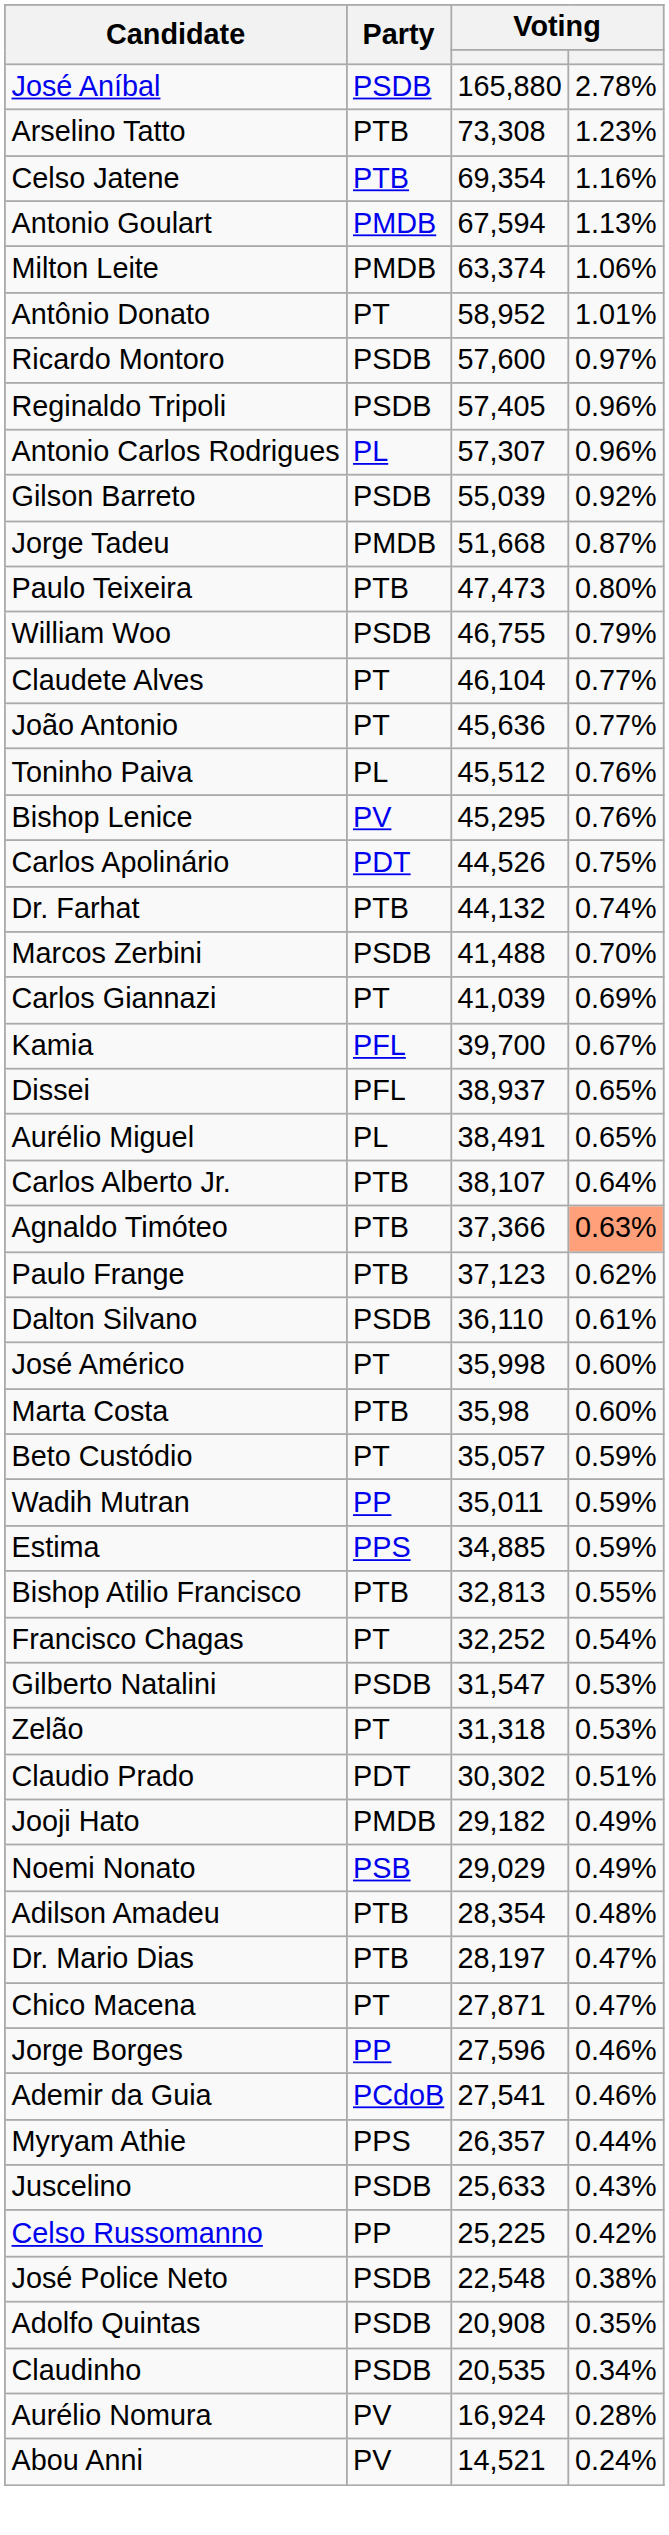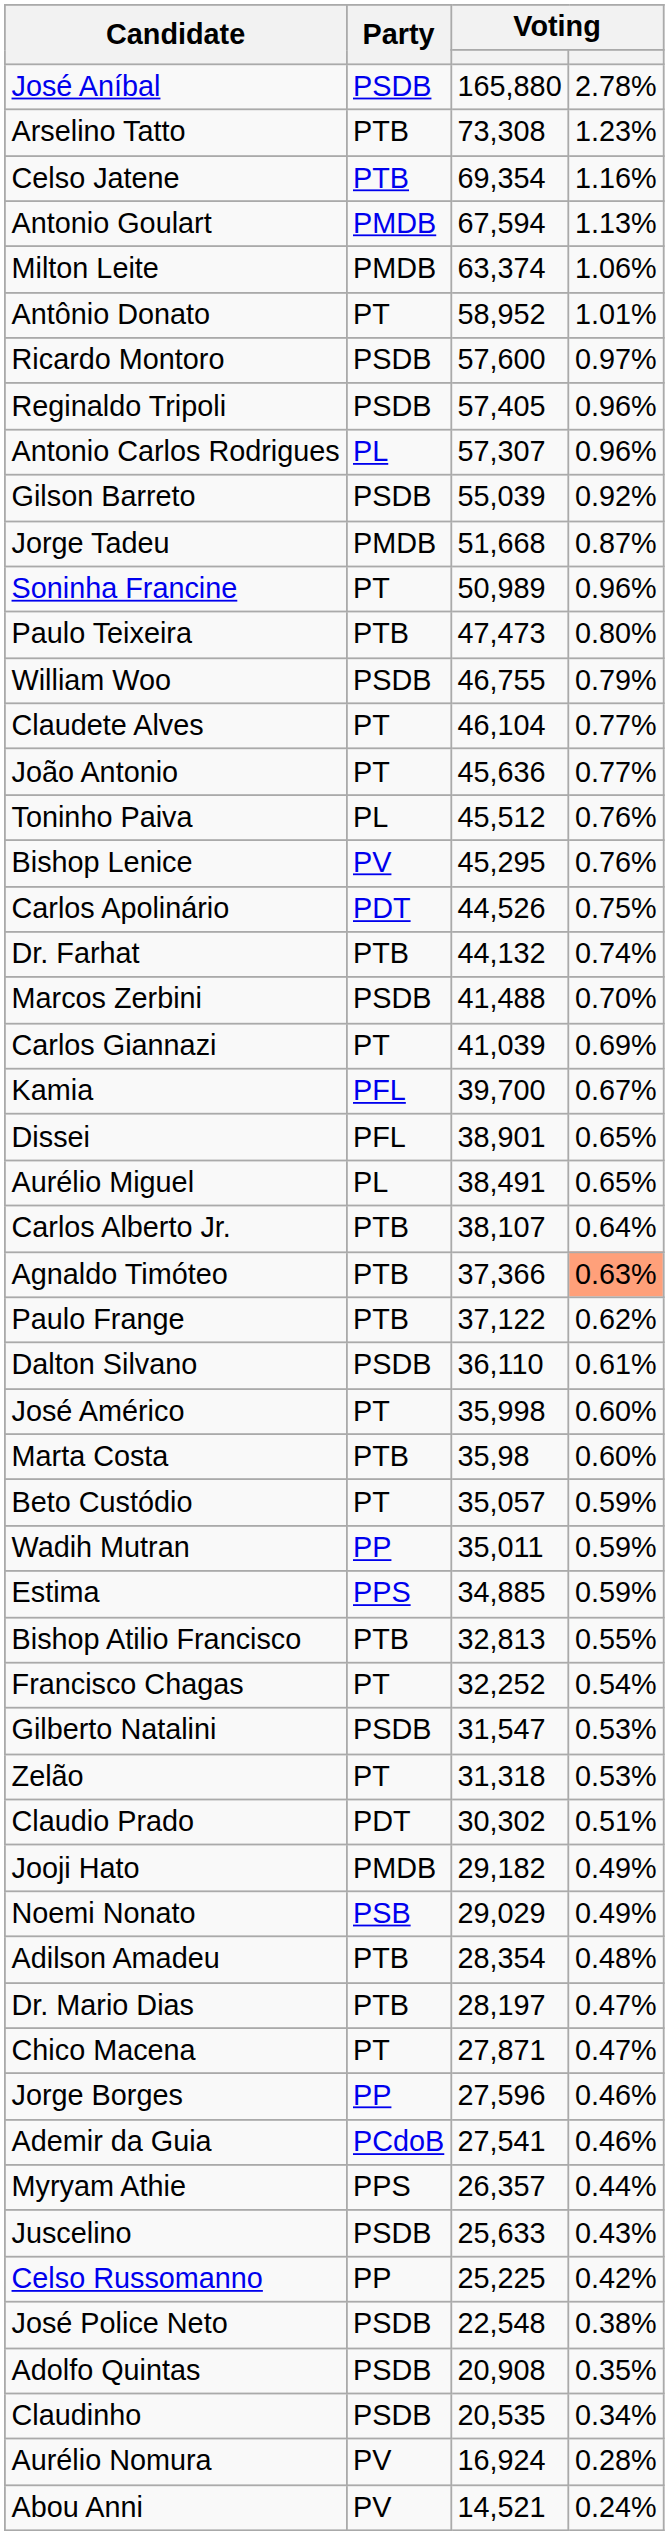 <table class="wikitable sortable">
 <tr>
 <th rowspan="2">Candidate</th>
 <th rowspan="2">Party</th>
 <th colspan="2">Voting</th>
 </tr>
 <tr>
 <th></th>
 <th></th>
 </tr>
 <tr>
 <td><a href='#'>José Aníbal</a></td>
 <td><a href='#'>PSDB</a></td>
 <td>165,880</td>
 <td>2.78%</td>
 </tr>
 <tr>
 <td>Arselino Tatto</td>
 <td>PTB</td>
 <td>73,308</td>
 <td>1.23%</td>
 </tr>
 <tr>
 <td>Celso Jatene</td>
 <td><a href='#'>PTB</a></td>
 <td>69,354</td>
 <td>1.16%</td>
 </tr>
 <tr>
 <td>Antonio Goulart</td>
 <td><a href='#'>PMDB</a></td>
 <td>67,594</td>
 <td>1.13%</td>
 </tr>
 <tr>
 <td>Milton Leite</td>
 <td>PMDB</td>
 <td>63,374</td>
 <td>1.06%</td>
 </tr>
 <tr>
 <td>Antônio Donato</td>
 <td>PT</td>
 <td>58,952</td>
 <td>1.01%</td>
 </tr>
 <tr>
 <td>Ricardo Montoro</td>
 <td>PSDB</td>
 <td>57,600</td>
 <td>0.97%</td>
 </tr>
 <tr>
 <td>Reginaldo Tripoli</td>
 <td>PSDB</td>
 <td>57,405</td>
 <td>0.96%</td>
 </tr>
 <tr>
 <td>Antonio Carlos Rodrigues</td>
 <td><a href='#'>PL</a></td>
 <td>57,307</td>
 <td>0.96%</td>
 </tr>
 <tr>
 <td>Gilson Barreto</td>
 <td>PSDB</td>
 <td>55,039</td>
 <td>0.92%</td>
 </tr>
 <tr>
 <td>Jorge Tadeu</td>
 <td>PMDB</td>
 <td>51,668</td>
 <td>0.87%</td>
 </tr>
 <tr>
+<td><a href='#'>Soninha Francine</a></td>
+<td>PT</td>
+<td>50,989</td>
+<td>0.96%</td>
+</tr>
+<tr>
 <td>Paulo Teixeira</td>
 <td>PTB</td>
 <td>47,473</td>
 <td>0.80%</td>
 </tr>
 <tr>
 <td>William Woo</td>
 <td>PSDB</td>
 <td>46,755</td>
 <td>0.79%</td>
 </tr>
 <tr>
 <td>Claudete Alves</td>
 <td>PT</td>
 <td>46,104</td>
 <td>0.77%</td>
 </tr>
 <tr>
 <td>João Antonio</td>
 <td>PT</td>
 <td>45,636</td>
 <td>0.77%</td>
 </tr>
 <tr>
 <td>Toninho Paiva</td>
 <td>PL</td>
 <td>45,512</td>
 <td>0.76%</td>
 </tr>
 <tr>
 <td>Bishop Lenice</td>
 <td><a href='#'>PV</a></td>
 <td>45,295</td>
 <td>0.76%</td>
 </tr>
 <tr>
 <td>Carlos Apolinário</td>
 <td><a href='#'>PDT</a></td>
 <td>44,526</td>
 <td>0.75%</td>
 </tr>
 <tr>
 <td>Dr. Farhat</td>
 <td>PTB</td>
 <td>44,132</td>
 <td>0.74%</td>
 </tr>
 <tr>
 <td>Marcos Zerbini</td>
 <td>PSDB</td>
 <td>41,488</td>
 <td>0.70%</td>
 </tr>
 <tr>
 <td>Carlos Giannazi</td>
 <td>PT</td>
 <td>41,039</td>
 <td>0.69%</td>
 </tr>
 <tr>
 <td>Kamia</td>
 <td><a href='#'>PFL</a></td>
 <td>39,700</td>
 <td>0.67%</td>
 </tr>
 <tr>
 <td>Dissei</td>
 <td>PFL</td>
-<td>38,937</td>
+<td>38,901</td>
 <td>0.65%</td>
 </tr>
 <tr>
 <td>Aurélio Miguel</td>
 <td>PL</td>
 <td>38,491</td>
 <td>0.65%</td>
 </tr>
 <tr>
 <td>Carlos Alberto Jr.</td>
 <td>PTB</td>
 <td>38,107</td>
 <td>0.64%</td>
 </tr>
 <tr>
 <td>Agnaldo Timóteo</td>
 <td>PTB</td>
 <td>37,366</td>
 <td style="background: lightsalmon;">0.63%</td>
 </tr>
 <tr>
 <td>Paulo Frange</td>
 <td>PTB</td>
-<td>37,123</td>
+<td>37,122</td>
 <td>0.62%</td>
 </tr>
 <tr>
 <td>Dalton Silvano</td>
 <td>PSDB</td>
 <td>36,110</td>
 <td>0.61%</td>
 </tr>
 <tr>
 <td>José Américo</td>
 <td>PT</td>
 <td>35,998</td>
 <td>0.60%</td>
 </tr>
 <tr>
 <td>Marta Costa</td>
 <td>PTB</td>
 <td>35,98</td>
 <td>0.60%</td>
 </tr>
 <tr>
 <td>Beto Custódio</td>
 <td>PT</td>
 <td>35,057</td>
 <td>0.59%</td>
 </tr>
 <tr>
 <td>Wadih Mutran</td>
 <td><a href='#'>PP</a></td>
 <td>35,011</td>
 <td>0.59%</td>
 </tr>
 <tr>
 <td>Estima</td>
 <td><a href='#'>PPS</a></td>
 <td>34,885</td>
 <td>0.59%</td>
 </tr>
 <tr>
 <td>Bishop Atilio Francisco</td>
 <td>PTB</td>
 <td>32,813</td>
 <td>0.55%</td>
 </tr>
 <tr>
 <td>Francisco Chagas</td>
 <td>PT</td>
 <td>32,252</td>
 <td>0.54%</td>
 </tr>
 <tr>
 <td>Gilberto Natalini</td>
 <td>PSDB</td>
 <td>31,547</td>
 <td>0.53%</td>
 </tr>
 <tr>
 <td>Zelão</td>
 <td>PT</td>
 <td>31,318</td>
 <td>0.53%</td>
 </tr>
 <tr>
 <td>Claudio Prado</td>
 <td>PDT</td>
 <td>30,302</td>
 <td>0.51%</td>
 </tr>
 <tr>
 <td>Jooji Hato</td>
 <td>PMDB</td>
 <td>29,182</td>
 <td>0.49%</td>
 </tr>
 <tr>
 <td>Noemi Nonato</td>
 <td><a href='#'>PSB</a></td>
 <td>29,029</td>
 <td>0.49%</td>
 </tr>
 <tr>
 <td>Adilson Amadeu</td>
 <td>PTB</td>
 <td>28,354</td>
 <td>0.48%</td>
 </tr>
 <tr>
 <td>Dr. Mario Dias</td>
 <td>PTB</td>
 <td>28,197</td>
 <td>0.47%</td>
 </tr>
 <tr>
 <td>Chico Macena</td>
 <td>PT</td>
 <td>27,871</td>
 <td>0.47%</td>
 </tr>
 <tr>
 <td>Jorge Borges</td>
 <td><a href='#'>PP</a></td>
 <td>27,596</td>
 <td>0.46%</td>
 </tr>
 <tr>
 <td>Ademir da Guia</td>
 <td><a href='#'>PCdoB</a></td>
 <td>27,541</td>
 <td>0.46%</td>
 </tr>
 <tr>
 <td>Myryam Athie</td>
 <td>PPS</td>
 <td>26,357</td>
 <td>0.44%</td>
 </tr>
 <tr>
 <td>Juscelino</td>
 <td>PSDB</td>
 <td>25,633</td>
 <td>0.43%</td>
 </tr>
 <tr>
 <td><a href='#'>Celso Russomanno</a></td>
 <td>PP</td>
 <td>25,225</td>
 <td>0.42%</td>
 </tr>
 <tr>
 <td>José Police Neto</td>
 <td>PSDB</td>
 <td>22,548</td>
 <td>0.38%</td>
 </tr>
 <tr>
 <td>Adolfo Quintas</td>
 <td>PSDB</td>
 <td>20,908</td>
 <td>0.35%</td>
 </tr>
 <tr>
 <td>Claudinho</td>
 <td>PSDB</td>
 <td>20,535</td>
 <td>0.34%</td>
 </tr>
 <tr>
 <td>Aurélio Nomura</td>
 <td>PV</td>
 <td>16,924</td>
 <td>0.28%</td>
 </tr>
 <tr>
 <td>Abou Anni</td>
 <td>PV</td>
 <td>14,521</td>
 <td>0.24%</td>
 </tr>
 </table>
